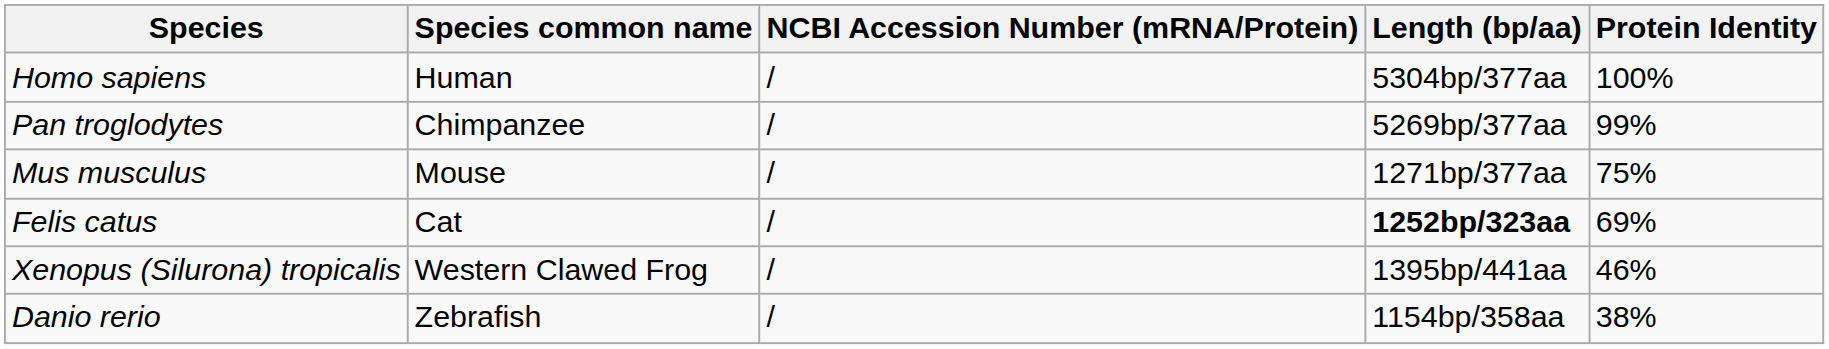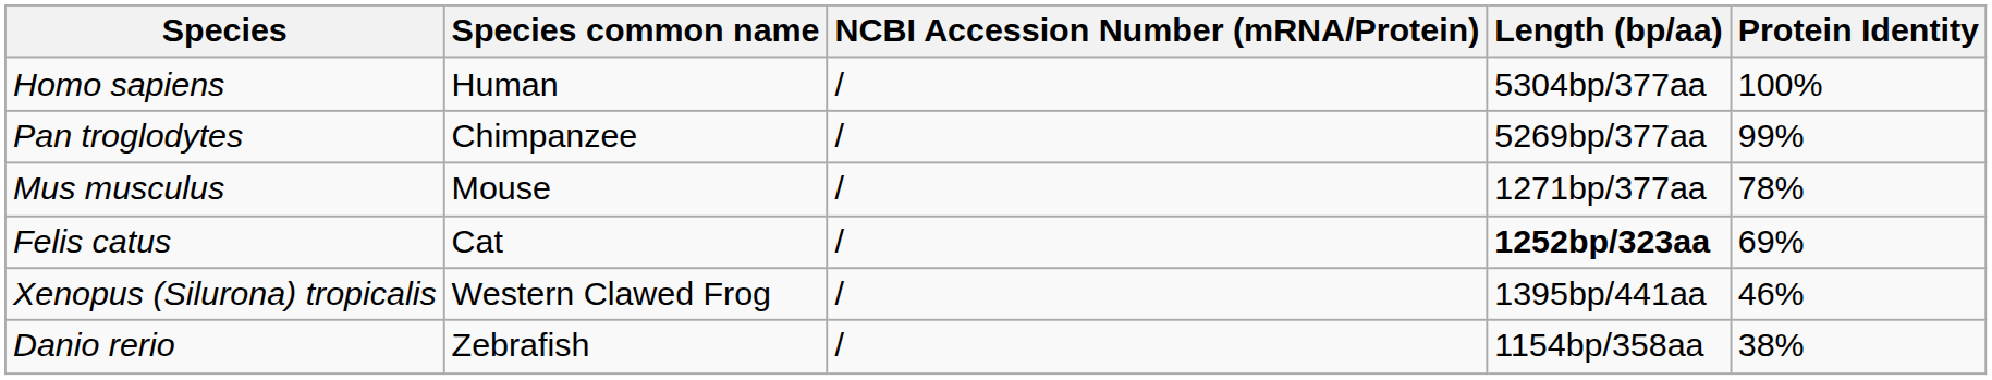 <table class="wikitable">
 <tr>
 <th>Species</th>
 <th>Species common name</th>
 <th>NCBI Accession Number (mRNA/Protein)</th>
 <th>Length (bp/aa)</th>
 <th>Protein Identity</th>
 </tr>
 <tr>
 <td><em>Homo sapiens</em></td>
 <td>Human</td>
 <td> / </td>
 <td>5304bp/377aa</td>
 <td>100%</td>
 </tr>
 <tr>
 <td><em>Pan troglodytes</em></td>
 <td>Chimpanzee</td>
 <td> / </td>
 <td>5269bp/377aa</td>
 <td>99%</td>
 </tr>
 <tr>
 <td><em>Mus musculus</em></td>
 <td>Mouse</td>
 <td> / </td>
 <td>1271bp/377aa</td>
-<td>75%</td>
+<td>78%</td>
 </tr>
 <tr>
 <td><em>Felis catus</em></td>
 <td>Cat</td>
 <td> / </td>
 <td><strong>1252bp/323aa</strong></td>
 <td>69%</td>
 </tr>
 <tr>
 <td><em>Xenopus (Silurona) tropicalis</em></td>
 <td>Western Clawed Frog</td>
 <td> / </td>
 <td>1395bp/441aa</td>
 <td>46%</td>
 </tr>
 <tr>
 <td><em>Danio rerio</em></td>
 <td>Zebrafish</td>
 <td> / </td>
 <td>1154bp/358aa</td>
 <td>38%</td>
 </tr>
 </table>
